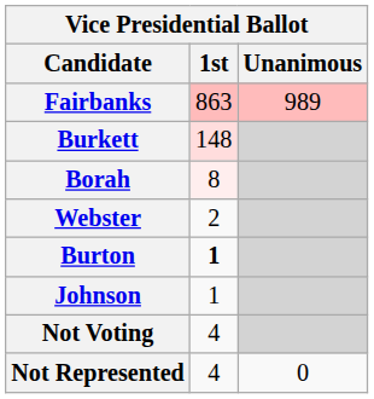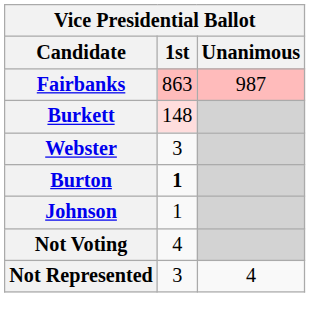 <table class="wikitable sortable" style="text-align:center">
 <tr>
 <th colspan="3"><strong>Vice Presidential Ballot</strong></th>
 </tr>
 <tr>
 <th>Candidate</th>
 <th>1st</th>
 <th>Unanimous</th>
 </tr>
 <tr>
 <th><a href='#'>Fairbanks</a></th>
 <td style="background:#fbb;">863</td>
-<td style="background:#fbb;">989</td>
+<td style="background:#fbb;">987</td>
 </tr>
 <tr>
 <th><a href='#'>Burkett</a></th>
 <td style="background:#fdd;">148</td>
 <td style="background:#d3d3d3"></td>
 </tr>
 <tr>
-<th><a href='#'>Borah</a></th>
-<td style="background:#fee;">8</td>
-<td style="background:#d3d3d3"></td>
-</tr>
-<tr>
 <th><a href='#'>Webster</a></th>
-<td>2</td>
+<td>3</td>
 <td style="background:#d3d3d3"></td>
 </tr>
 <tr>
 <th><a href='#'>Burton</a></th>
 <td><strong>1</strong></td>
 <td style="background:#d3d3d3"></td>
 </tr>
 <tr>
 <th><a href='#'>Johnson</a></th>
 <td>1</td>
 <td style="background:#d3d3d3"></td>
 </tr>
 <tr>
 <th>Not Voting</th>
 <td>4</td>
 <td style="background:#d3d3d3"></td>
 </tr>
 <tr>
 <th>Not Represented</th>
+<td>3</td>
 <td>4</td>
-<td>0</td>
 </tr>
 </table>
